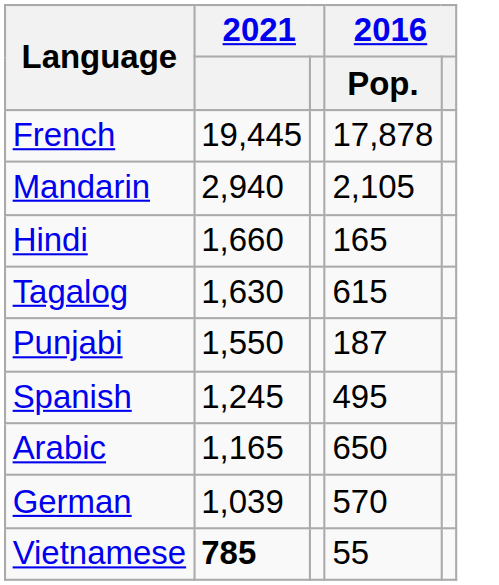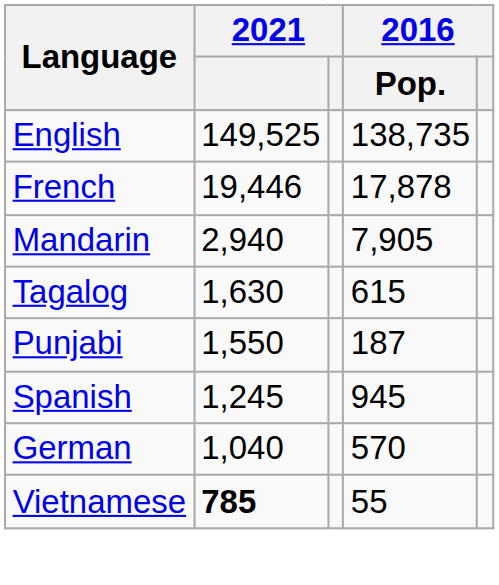 <table class="wikitable collapsible sortable">
 <tr>
 <th rowspan="2">Language</th>
 <th colspan="2"><a href='#'>2021</a></th>
 <th colspan="2"><a href='#'>2016</a></th>
 </tr>
 <tr>
 <th><a href='#'></a></th>
 <th></th>
 <th>Pop.</th>
 <th></th>
 </tr>
 <tr>
+<td><a href='#'>English</a></td>
+<td>149,525</td>
+<td></td>
+<td>138,735</td>
+<td></td>
+</tr>
+<tr>
 <td><a href='#'>French</a></td>
-<td>19,445</td>
+<td>19,446</td>
 <td></td>
 <td>17,878</td>
 <td></td>
 </tr>
 <tr>
 <td><a href='#'>Mandarin</a></td>
 <td>2,940</td>
 <td></td>
-<td>2,105</td>
-<td></td>
-</tr>
-<tr>
-<td><a href='#'>Hindi</a></td>
-<td>1,660</td>
-<td></td>
-<td>165</td>
+<td>7,905</td>
 <td></td>
 </tr>
 <tr>
 <td><a href='#'>Tagalog</a></td>
 <td>1,630</td>
 <td></td>
 <td>615</td>
 <td></td>
 </tr>
 <tr>
 <td><a href='#'>Punjabi</a></td>
 <td>1,550</td>
 <td></td>
 <td>187</td>
 <td></td>
 </tr>
 <tr>
 <td><a href='#'>Spanish</a></td>
 <td>1,245</td>
 <td></td>
-<td>495</td>
-<td></td>
-</tr>
-<tr>
-<td><a href='#'>Arabic</a></td>
-<td>1,165</td>
-<td></td>
-<td>650</td>
+<td>945</td>
 <td></td>
 </tr>
 <tr>
 <td><a href='#'>German</a></td>
-<td>1,039</td>
+<td>1,040</td>
 <td></td>
 <td>570</td>
 <td></td>
 </tr>
 <tr>
 <td><a href='#'>Vietnamese</a></td>
 <td><strong>785</strong></td>
 <td></td>
 <td>55</td>
 <td></td>
 </tr>
 </table>
